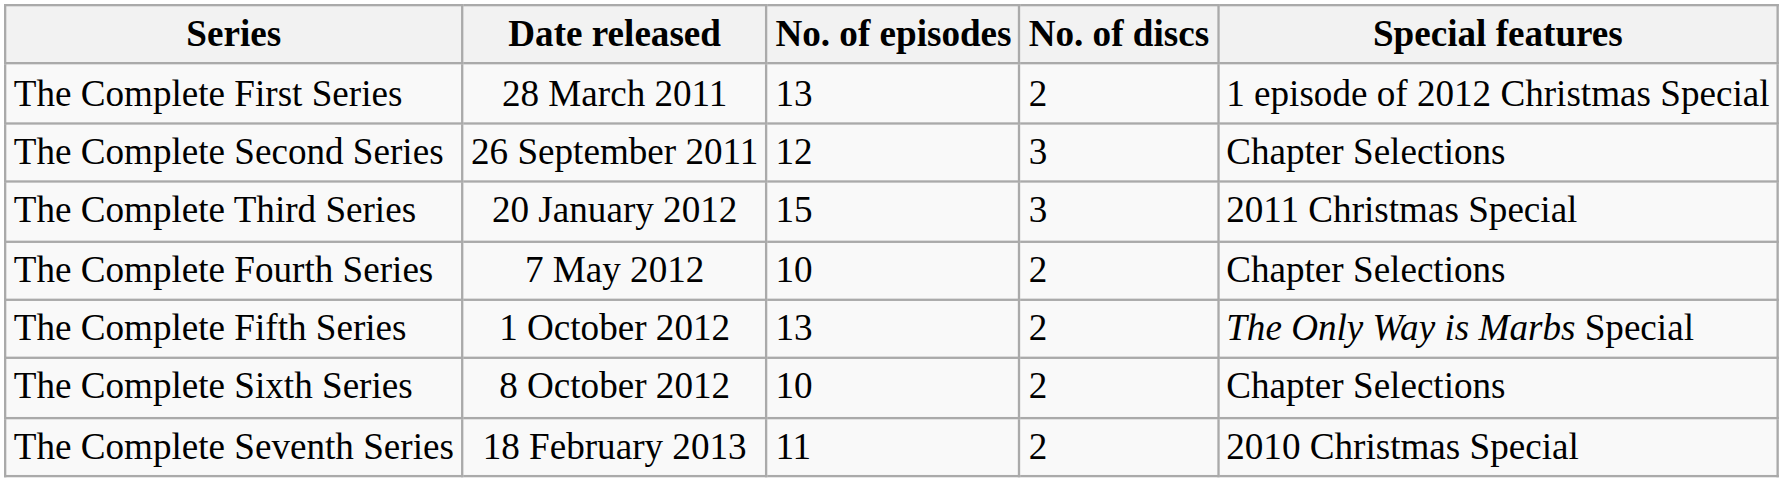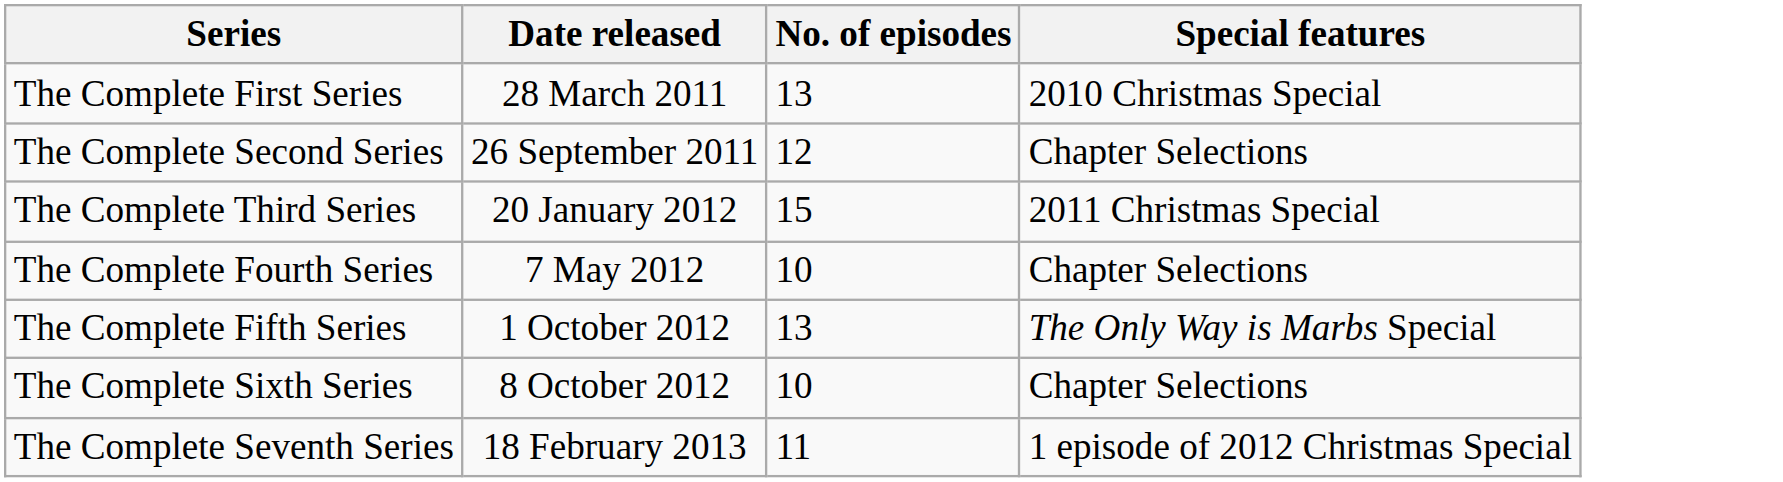 <table class="wikitable sortable">
 <tr>
 <th>Series</th>
 <th>Date released</th>
 <th>No. of episodes</th>
-<th>No. of discs</th>
 <th>Special features</th>
 </tr>
 <tr>
 <td>The Complete First Series</td>
 <td style="text-align:center;">28 March 2011</td>
 <td>13</td>
-<td>2</td>
-<td>1 episode of 2012 Christmas Special</td>
+<td>2010 Christmas Special</td>
 </tr>
 <tr>
 <td>The Complete Second Series</td>
 <td style="text-align:center;">26 September 2011</td>
 <td>12</td>
-<td>3</td>
 <td>Chapter Selections</td>
 </tr>
 <tr>
 <td>The Complete Third Series</td>
 <td style="text-align:center;">20 January 2012</td>
 <td>15</td>
-<td>3</td>
 <td>2011 Christmas Special</td>
 </tr>
 <tr>
 <td>The Complete Fourth Series</td>
 <td style="text-align:center;">7 May 2012</td>
 <td>10</td>
-<td>2</td>
 <td>Chapter Selections</td>
 </tr>
 <tr>
 <td>The Complete Fifth Series</td>
 <td style="text-align:center;">1 October 2012</td>
 <td>13</td>
-<td>2</td>
 <td><em>The Only Way is Marbs</em> Special</td>
 </tr>
 <tr>
 <td>The Complete Sixth Series</td>
 <td style="text-align:center;">8 October 2012</td>
 <td>10</td>
-<td>2</td>
 <td>Chapter Selections</td>
 </tr>
 <tr>
 <td>The Complete Seventh Series</td>
 <td style="text-align:center;">18 February 2013</td>
 <td>11</td>
-<td>2</td>
-<td>2010 Christmas Special</td>
+<td>1 episode of 2012 Christmas Special</td>
 </tr>
 </table>
